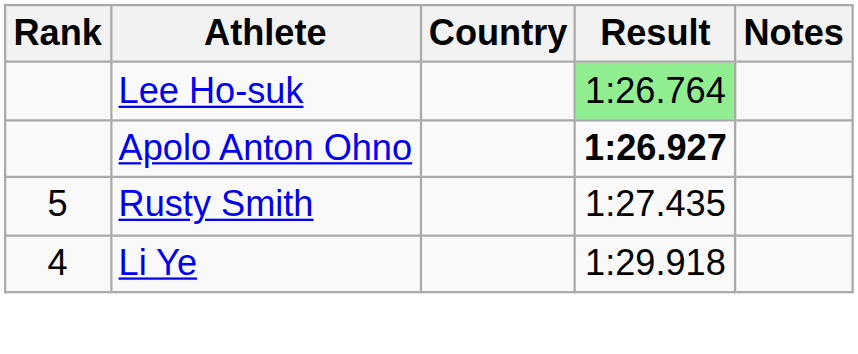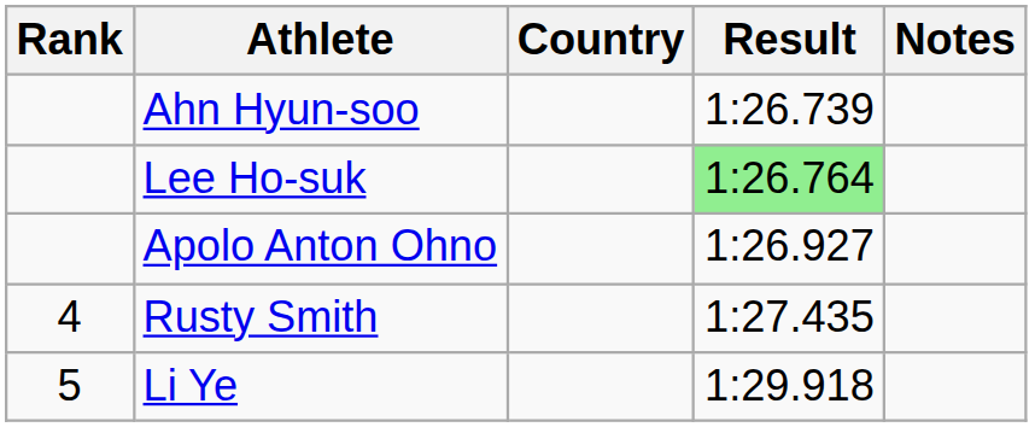 <table class="wikitable sortable" style="text-align:center">
 <tr>
 <th>Rank</th>
 <th>Athlete</th>
 <th>Country</th>
 <th>Result</th>
 <th>Notes</th>
+</tr>
+<tr>
+<td></td>
+<td align=left><a href='#'>Ahn Hyun-soo</a></td>
+<td></td>
+<td>1:26.739</td>
+<td></td>
 </tr>
 <tr>
 <td></td>
 <td align=left><a href='#'>Lee Ho-suk</a></td>
 <td></td>
 <td style="background: lightgreen;">1:26.764</td>
 <td></td>
 </tr>
 <tr>
 <td></td>
 <td align=left><a href='#'>Apolo Anton Ohno</a></td>
 <td></td>
-<td><strong>1:26.927</strong></td>
+<td>1:26.927</td>
 <td></td>
 </tr>
 <tr>
-<td>5</td>
+<td>4</td>
 <td align=left><a href='#'>Rusty Smith</a></td>
 <td></td>
 <td>1:27.435</td>
 <td></td>
 </tr>
 <tr>
-<td>4</td>
+<td>5</td>
 <td align=left><a href='#'>Li Ye</a></td>
 <td></td>
 <td>1:29.918</td>
 <td></td>
 </tr>
 </table>
